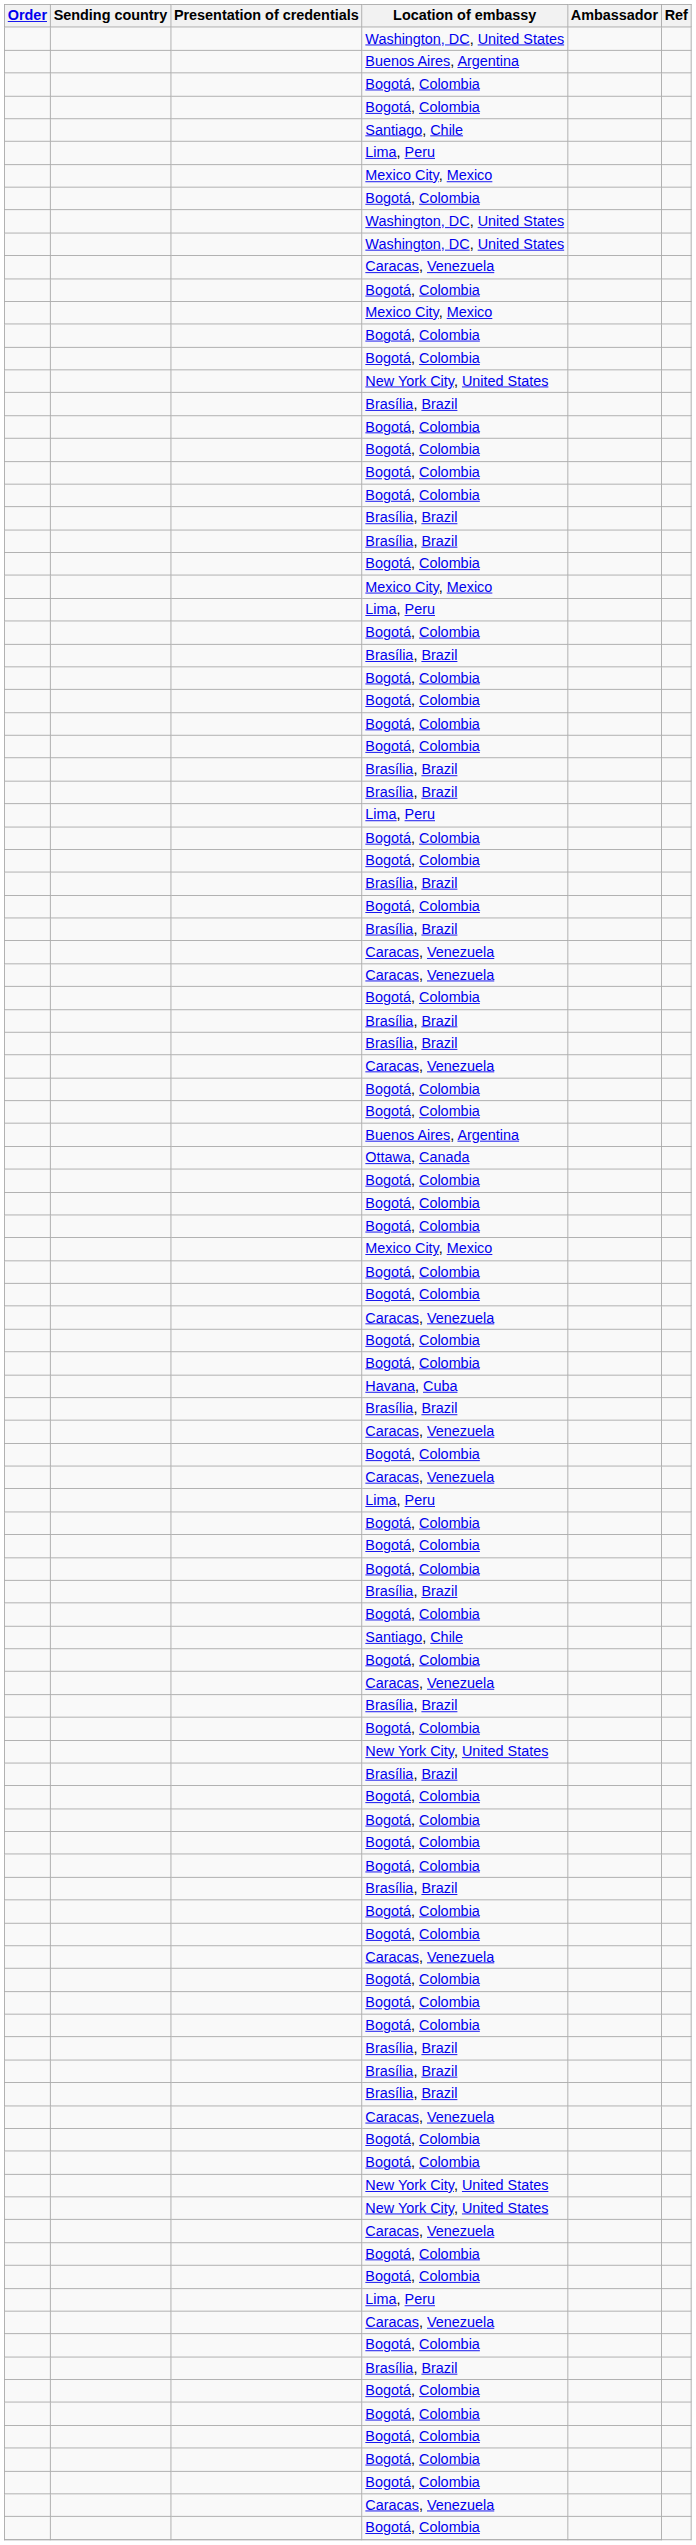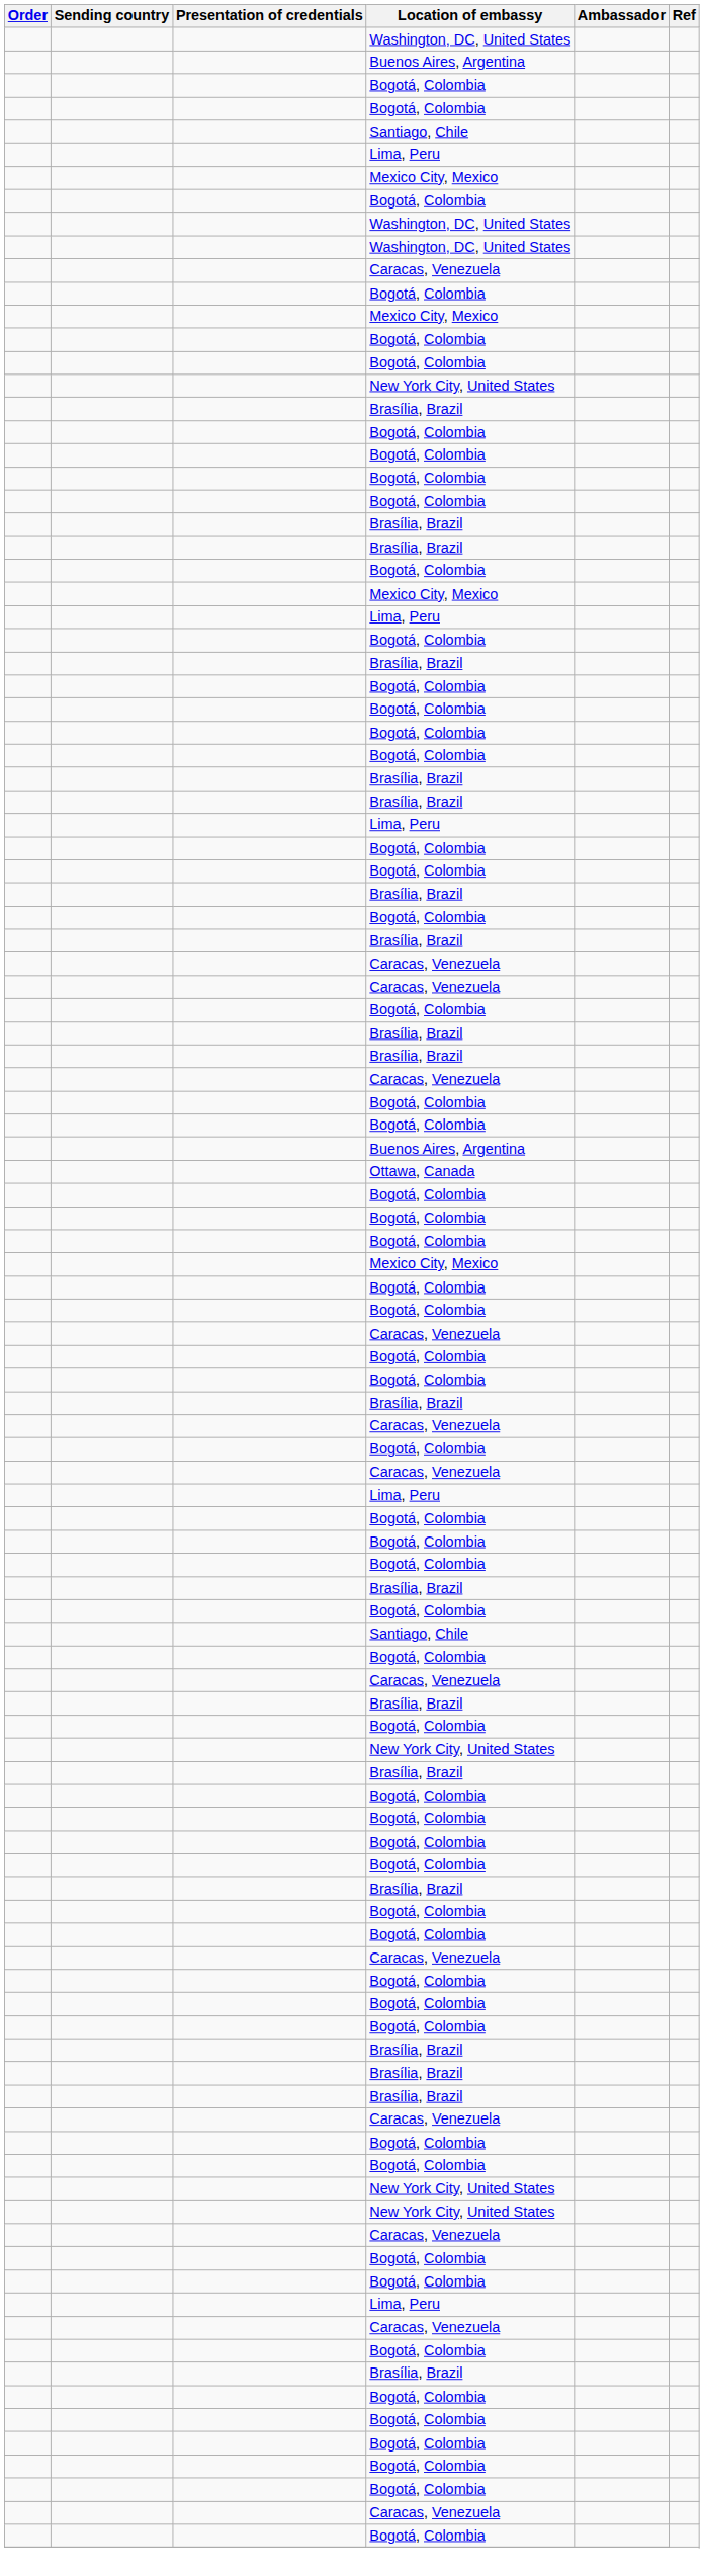 <table class="wikitable sortable">
 <tr>
 <th><a href='#'>Order</a></th>
 <th>Sending country</th>
 <th>Presentation of credentials</th>
 <th>Location of embassy</th>
 <th>Ambassador</th>
 <th class="unsortable">Ref</th>
 </tr>
 <tr>
 <td></td>
 <td></td>
 <td></td>
 <td><a href='#'>Washington, DC</a>, <a href='#'>United States</a></td>
 <td></td>
 <td></td>
 </tr>
 <tr>
 <td></td>
 <td></td>
 <td></td>
 <td><a href='#'>Buenos Aires</a>, <a href='#'>Argentina</a></td>
 <td></td>
 <td></td>
 </tr>
 <tr>
 <td></td>
 <td></td>
 <td></td>
 <td><a href='#'>Bogotá</a>, <a href='#'>Colombia</a></td>
 <td></td>
 <td></td>
 </tr>
 <tr>
 <td></td>
 <td></td>
 <td></td>
 <td><a href='#'>Bogotá</a>, <a href='#'>Colombia</a></td>
 <td></td>
 <td></td>
 </tr>
 <tr>
 <td></td>
 <td></td>
 <td></td>
 <td><a href='#'>Santiago</a>, <a href='#'>Chile</a></td>
 <td></td>
 <td></td>
 </tr>
 <tr>
 <td></td>
 <td></td>
 <td></td>
 <td><a href='#'>Lima</a>, <a href='#'>Peru</a></td>
 <td></td>
 <td></td>
 </tr>
 <tr>
 <td></td>
 <td></td>
 <td></td>
 <td><a href='#'>Mexico City</a>, <a href='#'>Mexico</a></td>
 <td></td>
 <td></td>
 </tr>
 <tr>
 <td></td>
 <td></td>
 <td></td>
 <td><a href='#'>Bogotá</a>, <a href='#'>Colombia</a></td>
 <td><em></em> </td>
 <td></td>
 </tr>
 <tr>
 <td></td>
 <td></td>
 <td></td>
 <td><a href='#'>Washington, DC</a>, <a href='#'>United States</a></td>
 <td></td>
 <td></td>
 </tr>
 <tr>
 <td></td>
 <td></td>
 <td></td>
 <td><a href='#'>Washington, DC</a>, <a href='#'>United States</a></td>
 <td></td>
 <td></td>
 </tr>
 <tr>
 <td></td>
 <td></td>
 <td></td>
 <td><a href='#'>Caracas</a>, <a href='#'>Venezuela</a></td>
 <td></td>
 <td></td>
 </tr>
 <tr>
 <td></td>
 <td></td>
 <td></td>
 <td><a href='#'>Bogotá</a>, <a href='#'>Colombia</a></td>
 <td></td>
 <td></td>
 </tr>
 <tr>
 <td></td>
 <td></td>
 <td></td>
 <td><a href='#'>Mexico City</a>, <a href='#'>Mexico</a></td>
 <td></td>
 <td></td>
 </tr>
 <tr>
 <td></td>
 <td></td>
 <td></td>
 <td><a href='#'>Bogotá</a>, <a href='#'>Colombia</a></td>
 <td></td>
 <td></td>
 </tr>
 <tr>
 <td></td>
 <td></td>
 <td></td>
 <td><a href='#'>Bogotá</a>, <a href='#'>Colombia</a></td>
 <td></td>
 <td></td>
 </tr>
 <tr>
 <td></td>
 <td></td>
 <td></td>
 <td><a href='#'>New York City</a>, <a href='#'>United States</a></td>
 <td></td>
 <td></td>
 </tr>
 <tr>
 <td></td>
 <td></td>
 <td></td>
 <td><a href='#'>Brasília</a>, <a href='#'>Brazil</a></td>
 <td></td>
 <td></td>
 </tr>
 <tr>
 <td></td>
 <td></td>
 <td></td>
 <td><a href='#'>Bogotá</a>, <a href='#'>Colombia</a></td>
 <td></td>
 <td></td>
 </tr>
 <tr>
 <td></td>
 <td></td>
 <td></td>
 <td><a href='#'>Bogotá</a>, <a href='#'>Colombia</a></td>
 <td><em></em> </td>
 <td></td>
 </tr>
 <tr>
 <td></td>
 <td></td>
 <td></td>
 <td><a href='#'>Bogotá</a>, <a href='#'>Colombia</a></td>
 <td></td>
 <td></td>
 </tr>
 <tr>
 <td></td>
 <td></td>
 <td></td>
 <td><a href='#'>Bogotá</a>, <a href='#'>Colombia</a></td>
 <td></td>
 <td></td>
 </tr>
 <tr>
 <td></td>
 <td></td>
 <td></td>
 <td><a href='#'>Brasília</a>, <a href='#'>Brazil</a></td>
 <td></td>
 <td></td>
 </tr>
 <tr>
 <td></td>
 <td></td>
 <td></td>
 <td><a href='#'>Brasília</a>, <a href='#'>Brazil</a></td>
 <td></td>
 <td></td>
 </tr>
 <tr>
 <td></td>
 <td></td>
 <td></td>
 <td><a href='#'>Bogotá</a>, <a href='#'>Colombia</a></td>
 <td></td>
 <td></td>
 </tr>
 <tr>
 <td></td>
 <td></td>
 <td></td>
 <td><a href='#'>Mexico City</a>, <a href='#'>Mexico</a></td>
 <td></td>
 <td></td>
 </tr>
 <tr>
 <td></td>
 <td></td>
 <td></td>
 <td><a href='#'>Lima</a>, <a href='#'>Peru</a></td>
 <td></td>
 <td></td>
 </tr>
 <tr>
 <td></td>
 <td></td>
 <td></td>
 <td><a href='#'>Bogotá</a>, <a href='#'>Colombia</a></td>
 <td><em></em> </td>
 <td></td>
 </tr>
 <tr>
 <td></td>
 <td></td>
 <td></td>
 <td><a href='#'>Brasília</a>, <a href='#'>Brazil</a></td>
 <td></td>
 <td></td>
 </tr>
 <tr>
 <td></td>
 <td></td>
 <td></td>
 <td><a href='#'>Bogotá</a>, <a href='#'>Colombia</a></td>
 <td></td>
 <td></td>
 </tr>
 <tr>
 <td></td>
 <td></td>
 <td></td>
 <td><a href='#'>Bogotá</a>, <a href='#'>Colombia</a></td>
 <td></td>
 <td></td>
 </tr>
 <tr>
 <td></td>
 <td></td>
 <td></td>
 <td><a href='#'>Bogotá</a>, <a href='#'>Colombia</a></td>
 <td></td>
 <td></td>
 </tr>
 <tr>
 <td></td>
 <td></td>
 <td></td>
 <td><a href='#'>Bogotá</a>, <a href='#'>Colombia</a></td>
 <td></td>
 <td></td>
 </tr>
 <tr>
 <td></td>
 <td></td>
 <td></td>
 <td><a href='#'>Brasília</a>, <a href='#'>Brazil</a></td>
 <td></td>
 <td></td>
 </tr>
 <tr>
 <td></td>
 <td></td>
 <td></td>
 <td><a href='#'>Brasília</a>, <a href='#'>Brazil</a></td>
 <td></td>
 <td></td>
 </tr>
 <tr>
 <td></td>
 <td></td>
 <td></td>
 <td><a href='#'>Lima</a>, <a href='#'>Peru</a></td>
 <td></td>
 <td></td>
 </tr>
 <tr>
 <td></td>
 <td></td>
 <td></td>
 <td><a href='#'>Bogotá</a>, <a href='#'>Colombia</a></td>
 <td><em></em> </td>
 <td></td>
 </tr>
 <tr>
 <td></td>
 <td></td>
 <td></td>
 <td><a href='#'>Bogotá</a>, <a href='#'>Colombia</a></td>
 <td></td>
 <td></td>
 </tr>
 <tr>
 <td></td>
 <td></td>
 <td></td>
 <td><a href='#'>Brasília</a>, <a href='#'>Brazil</a></td>
 <td></td>
 <td></td>
 </tr>
 <tr>
 <td></td>
 <td></td>
 <td></td>
 <td><a href='#'>Bogotá</a>, <a href='#'>Colombia</a></td>
 <td></td>
 <td></td>
 </tr>
 <tr>
 <td></td>
 <td></td>
 <td></td>
 <td><a href='#'>Brasília</a>, <a href='#'>Brazil</a></td>
 <td></td>
 <td></td>
 </tr>
 <tr>
 <td></td>
 <td></td>
 <td></td>
 <td><a href='#'>Caracas</a>, <a href='#'>Venezuela</a></td>
 <td></td>
 <td></td>
 </tr>
 <tr>
 <td></td>
 <td></td>
 <td></td>
 <td><a href='#'>Caracas</a>, <a href='#'>Venezuela</a></td>
 <td></td>
 <td></td>
 </tr>
 <tr>
 <td></td>
 <td></td>
 <td></td>
 <td><a href='#'>Bogotá</a>, <a href='#'>Colombia</a></td>
 <td></td>
 <td></td>
 </tr>
 <tr>
 <td></td>
 <td></td>
 <td></td>
 <td><a href='#'>Brasília</a>, <a href='#'>Brazil</a></td>
 <td></td>
 <td></td>
 </tr>
 <tr>
 <td></td>
 <td></td>
 <td></td>
 <td><a href='#'>Brasília</a>, <a href='#'>Brazil</a></td>
 <td></td>
 <td></td>
 </tr>
 <tr>
 <td></td>
 <td></td>
 <td></td>
 <td><a href='#'>Caracas</a>, <a href='#'>Venezuela</a></td>
 <td></td>
 <td></td>
 </tr>
 <tr>
 <td></td>
 <td></td>
 <td></td>
 <td><a href='#'>Bogotá</a>, <a href='#'>Colombia</a></td>
 <td></td>
 <td></td>
 </tr>
 <tr>
 <td></td>
 <td></td>
 <td></td>
 <td><a href='#'>Bogotá</a>, <a href='#'>Colombia</a></td>
 <td></td>
 <td></td>
 </tr>
 <tr>
 <td></td>
 <td></td>
 <td></td>
 <td><a href='#'>Buenos Aires</a>, <a href='#'>Argentina</a></td>
 <td></td>
 <td></td>
 </tr>
 <tr>
 <td></td>
 <td></td>
 <td></td>
 <td><a href='#'>Ottawa</a>, <a href='#'>Canada</a></td>
 <td></td>
 <td></td>
 </tr>
 <tr>
 <td></td>
 <td></td>
 <td></td>
 <td><a href='#'>Bogotá</a>, <a href='#'>Colombia</a></td>
 <td></td>
 <td></td>
 </tr>
 <tr>
 <td></td>
 <td></td>
 <td></td>
 <td><a href='#'>Bogotá</a>, <a href='#'>Colombia</a></td>
 <td></td>
 <td></td>
 </tr>
 <tr>
 <td></td>
 <td></td>
 <td></td>
 <td><a href='#'>Bogotá</a>, <a href='#'>Colombia</a></td>
 <td><em></em> </td>
 <td></td>
 </tr>
 <tr>
 <td></td>
 <td></td>
 <td></td>
 <td><a href='#'>Mexico City</a>, <a href='#'>Mexico</a></td>
 <td></td>
 <td></td>
 </tr>
 <tr>
 <td></td>
 <td></td>
 <td></td>
 <td><a href='#'>Bogotá</a>, <a href='#'>Colombia</a></td>
 <td></td>
 <td></td>
 </tr>
 <tr>
 <td></td>
 <td></td>
 <td></td>
 <td><a href='#'>Bogotá</a>, <a href='#'>Colombia</a></td>
 <td></td>
 <td></td>
 </tr>
 <tr>
 <td></td>
 <td></td>
 <td></td>
 <td><a href='#'>Caracas</a>, <a href='#'>Venezuela</a></td>
 <td></td>
 <td></td>
 </tr>
 <tr>
 <td></td>
 <td></td>
 <td></td>
 <td><a href='#'>Bogotá</a>, <a href='#'>Colombia</a></td>
 <td><em></em> </td>
 <td></td>
 </tr>
 <tr>
 <td></td>
 <td></td>
 <td></td>
 <td><a href='#'>Bogotá</a>, <a href='#'>Colombia</a></td>
 <td></td>
 <td></td>
 </tr>
 <tr>
 <td></td>
 <td></td>
 <td></td>
-<td><a href='#'>Havana</a>, <a href='#'>Cuba</a></td>
-<td></td>
-<td></td>
-</tr>
-<tr>
-<td></td>
-<td></td>
-<td></td>
 <td><a href='#'>Brasília</a>, <a href='#'>Brazil</a></td>
 <td></td>
 <td></td>
 </tr>
 <tr>
 <td></td>
 <td></td>
 <td></td>
 <td><a href='#'>Caracas</a>, <a href='#'>Venezuela</a></td>
 <td></td>
 <td></td>
 </tr>
 <tr>
 <td></td>
 <td></td>
 <td></td>
 <td><a href='#'>Bogotá</a>, <a href='#'>Colombia</a></td>
 <td><em></em> </td>
 <td></td>
 </tr>
 <tr>
 <td></td>
 <td></td>
 <td></td>
 <td><a href='#'>Caracas</a>, <a href='#'>Venezuela</a></td>
 <td></td>
 <td></td>
 </tr>
 <tr>
 <td></td>
 <td></td>
 <td></td>
 <td><a href='#'>Lima</a>, <a href='#'>Peru</a></td>
 <td></td>
 <td></td>
 </tr>
 <tr>
 <td></td>
 <td></td>
 <td></td>
 <td><a href='#'>Bogotá</a>, <a href='#'>Colombia</a></td>
 <td></td>
 <td></td>
 </tr>
 <tr>
 <td></td>
 <td></td>
 <td></td>
 <td><a href='#'>Bogotá</a>, <a href='#'>Colombia</a></td>
 <td></td>
 <td></td>
 </tr>
 <tr>
 <td></td>
 <td></td>
 <td></td>
 <td><a href='#'>Bogotá</a>, <a href='#'>Colombia</a></td>
 <td></td>
 <td></td>
 </tr>
 <tr>
 <td></td>
 <td></td>
 <td></td>
 <td><a href='#'>Brasília</a>, <a href='#'>Brazil</a></td>
 <td></td>
 <td></td>
 </tr>
 <tr>
 <td></td>
 <td></td>
 <td></td>
 <td><a href='#'>Bogotá</a>, <a href='#'>Colombia</a></td>
 <td></td>
 <td></td>
 </tr>
 <tr>
 <td></td>
 <td></td>
 <td></td>
 <td><a href='#'>Santiago</a>, <a href='#'>Chile</a></td>
 <td></td>
 <td></td>
 </tr>
 <tr>
 <td></td>
 <td></td>
 <td></td>
 <td><a href='#'>Bogotá</a>, <a href='#'>Colombia</a></td>
 <td></td>
 <td></td>
 </tr>
 <tr>
 <td></td>
 <td></td>
 <td></td>
 <td><a href='#'>Caracas</a>, <a href='#'>Venezuela</a></td>
 <td></td>
 <td></td>
 </tr>
 <tr>
 <td></td>
 <td></td>
 <td></td>
 <td><a href='#'>Brasília</a>, <a href='#'>Brazil</a></td>
 <td></td>
 <td></td>
 </tr>
 <tr>
 <td></td>
 <td></td>
 <td></td>
 <td><a href='#'>Bogotá</a>, <a href='#'>Colombia</a></td>
 <td></td>
 <td></td>
 </tr>
 <tr>
 <td></td>
 <td></td>
 <td></td>
 <td><a href='#'>New York City</a>, <a href='#'>United States</a></td>
 <td></td>
 <td></td>
 </tr>
 <tr>
 <td></td>
 <td></td>
 <td></td>
 <td><a href='#'>Brasília</a>, <a href='#'>Brazil</a></td>
 <td></td>
 <td></td>
 </tr>
 <tr>
 <td></td>
 <td></td>
 <td></td>
 <td><a href='#'>Bogotá</a>, <a href='#'>Colombia</a></td>
 <td><em></em> </td>
 <td></td>
 </tr>
 <tr>
 <td></td>
 <td></td>
 <td></td>
 <td><a href='#'>Bogotá</a>, <a href='#'>Colombia</a></td>
 <td></td>
 <td></td>
 </tr>
 <tr>
 <td></td>
 <td></td>
 <td></td>
 <td><a href='#'>Bogotá</a>, <a href='#'>Colombia</a></td>
 <td></td>
 <td></td>
 </tr>
 <tr>
 <td></td>
 <td></td>
 <td></td>
 <td><a href='#'>Bogotá</a>, <a href='#'>Colombia</a></td>
 <td></td>
 <td></td>
 </tr>
 <tr>
 <td></td>
 <td></td>
 <td></td>
 <td><a href='#'>Brasília</a>, <a href='#'>Brazil</a></td>
 <td></td>
 <td></td>
 </tr>
 <tr>
 <td></td>
 <td></td>
 <td></td>
 <td><a href='#'>Bogotá</a>, <a href='#'>Colombia</a></td>
 <td></td>
 <td></td>
 </tr>
 <tr>
 <td></td>
 <td></td>
 <td></td>
 <td><a href='#'>Bogotá</a>, <a href='#'>Colombia</a></td>
 <td></td>
 <td></td>
 </tr>
 <tr>
 <td></td>
 <td></td>
 <td></td>
 <td><a href='#'>Caracas</a>, <a href='#'>Venezuela</a></td>
 <td></td>
 <td></td>
 </tr>
 <tr>
 <td></td>
 <td></td>
 <td></td>
 <td><a href='#'>Bogotá</a>, <a href='#'>Colombia</a></td>
 <td><em></em> </td>
 <td></td>
 </tr>
 <tr>
 <td></td>
 <td></td>
 <td></td>
 <td><a href='#'>Bogotá</a>, <a href='#'>Colombia</a></td>
 <td></td>
 <td></td>
 </tr>
 <tr>
 <td></td>
 <td></td>
 <td></td>
 <td><a href='#'>Bogotá</a>, <a href='#'>Colombia</a></td>
 <td></td>
 <td></td>
 </tr>
 <tr>
 <td></td>
 <td></td>
 <td></td>
 <td><a href='#'>Brasília</a>, <a href='#'>Brazil</a></td>
 <td></td>
 <td></td>
 </tr>
 <tr>
 <td></td>
 <td></td>
 <td></td>
 <td><a href='#'>Brasília</a>, <a href='#'>Brazil</a></td>
 <td></td>
 <td></td>
 </tr>
 <tr>
 <td></td>
 <td></td>
 <td></td>
 <td><a href='#'>Brasília</a>, <a href='#'>Brazil</a></td>
 <td></td>
 <td></td>
 </tr>
 <tr>
 <td></td>
 <td></td>
 <td></td>
 <td><a href='#'>Caracas</a>, <a href='#'>Venezuela</a></td>
 <td></td>
 <td></td>
 </tr>
 <tr>
 <td></td>
 <td></td>
 <td></td>
 <td><a href='#'>Bogotá</a>, <a href='#'>Colombia</a></td>
 <td></td>
 <td></td>
 </tr>
 <tr>
 <td></td>
 <td></td>
 <td></td>
 <td><a href='#'>Bogotá</a>, <a href='#'>Colombia</a></td>
 <td></td>
 <td></td>
 </tr>
 <tr>
 <td></td>
 <td></td>
 <td></td>
 <td><a href='#'>New York City</a>, <a href='#'>United States</a></td>
 <td></td>
 <td></td>
 </tr>
 <tr>
 <td></td>
 <td></td>
 <td></td>
 <td><a href='#'>New York City</a>, <a href='#'>United States</a></td>
 <td></td>
 <td></td>
 </tr>
 <tr>
 <td></td>
 <td></td>
 <td></td>
 <td><a href='#'>Caracas</a>, <a href='#'>Venezuela</a></td>
 <td></td>
 <td></td>
 </tr>
 <tr>
 <td></td>
 <td></td>
 <td></td>
 <td><a href='#'>Bogotá</a>, <a href='#'>Colombia</a></td>
 <td></td>
 <td></td>
 </tr>
 <tr>
 <td></td>
 <td></td>
 <td></td>
 <td><a href='#'>Bogotá</a>, <a href='#'>Colombia</a></td>
 <td></td>
 <td></td>
 </tr>
 <tr>
 <td></td>
 <td></td>
 <td></td>
 <td><a href='#'>Lima</a>, <a href='#'>Peru</a></td>
 <td></td>
 <td></td>
 </tr>
 <tr>
 <td></td>
 <td></td>
 <td></td>
 <td><a href='#'>Caracas</a>, <a href='#'>Venezuela</a></td>
 <td></td>
 <td></td>
 </tr>
 <tr>
 <td></td>
 <td></td>
 <td></td>
 <td><a href='#'>Bogotá</a>, <a href='#'>Colombia</a></td>
 <td></td>
 <td></td>
 </tr>
 <tr>
 <td></td>
 <td></td>
 <td></td>
 <td><a href='#'>Brasília</a>, <a href='#'>Brazil</a></td>
 <td></td>
 <td></td>
 </tr>
 <tr>
 <td></td>
 <td></td>
 <td></td>
 <td><a href='#'>Bogotá</a>, <a href='#'>Colombia</a></td>
 <td></td>
 <td></td>
 </tr>
 <tr>
 <td></td>
 <td></td>
 <td></td>
 <td><a href='#'>Bogotá</a>, <a href='#'>Colombia</a></td>
 <td></td>
 <td></td>
 </tr>
 <tr>
 <td></td>
 <td></td>
 <td></td>
 <td><a href='#'>Bogotá</a>, <a href='#'>Colombia</a></td>
 <td></td>
 <td></td>
 </tr>
 <tr>
 <td></td>
 <td></td>
 <td></td>
 <td><a href='#'>Bogotá</a>, <a href='#'>Colombia</a></td>
 <td></td>
 <td></td>
 </tr>
 <tr>
 <td></td>
 <td></td>
 <td></td>
 <td><a href='#'>Bogotá</a>, <a href='#'>Colombia</a></td>
 <td></td>
 <td></td>
 </tr>
 <tr>
 <td></td>
 <td></td>
 <td></td>
 <td><a href='#'>Caracas</a>, <a href='#'>Venezuela</a></td>
 <td></td>
 <td></td>
 </tr>
 <tr>
 <td></td>
 <td></td>
 <td></td>
 <td><a href='#'>Bogotá</a>, <a href='#'>Colombia</a></td>
 <td></td>
 </tr>
 <tr>
 </tr>
 </table>
